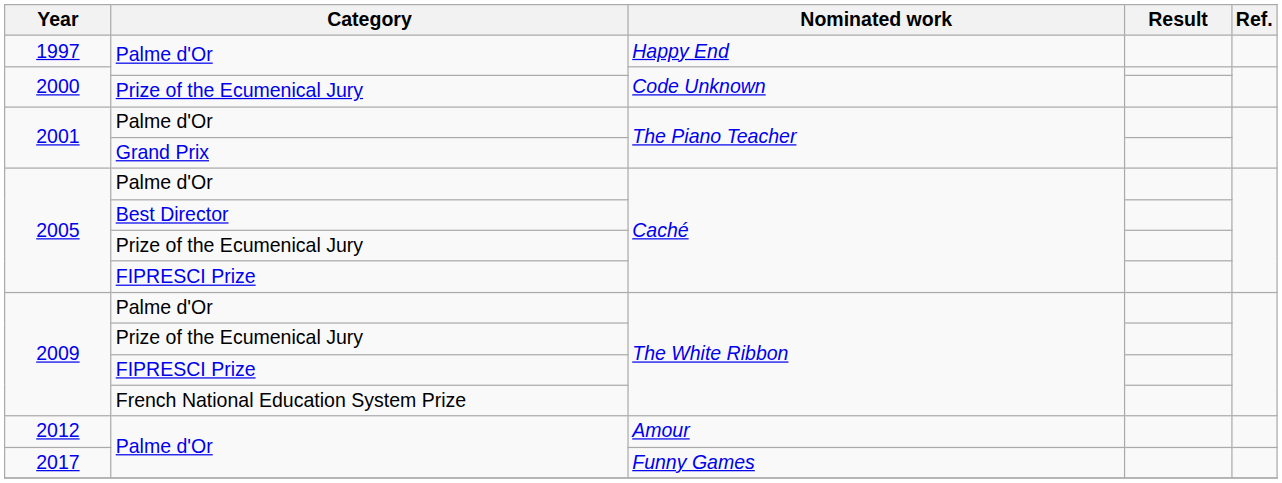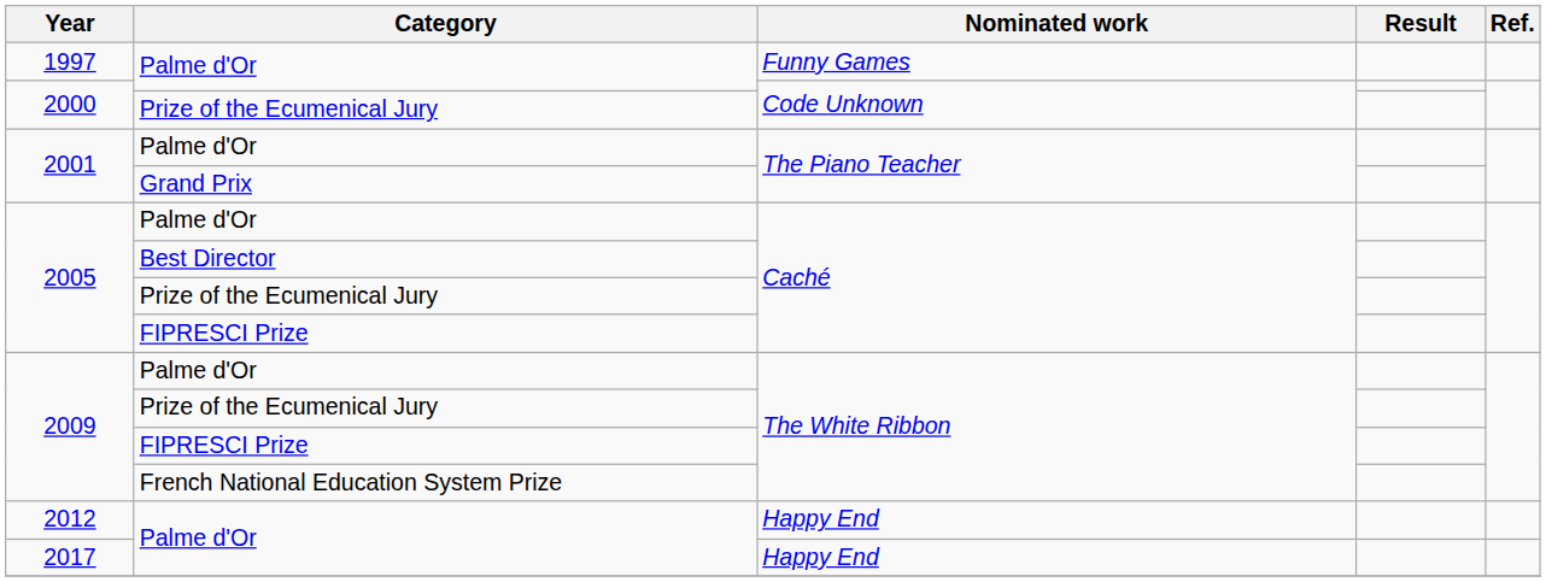 <table class=wikitable>
 <tr>
 <th scope="col" style="width:5em;">Year</th>
 <th scope="col" style="width:26em;">Category</th>
 <th scope="col" style="width:25em;">Nominated work</th>
 <th scope="col" style="width:5em;">Result</th>
 <th>Ref.</th>
 </tr>
 <tr>
 <td style="text-align:center;"><a href='#'>1997</a></td>
 <td rowspan=2><a href='#'>Palme d'Or</a></td>
-<td><em><a href='#'>Happy End</a></em></td>
+<td><em><a href='#'>Funny Games</a></em></td>
 <td></td>
 <td></td>
 </tr>
 <tr>
 <td style="text-align:center;", rowspan=2><a href='#'>2000</a></td>
 <td rowspan=2><em><a href='#'>Code Unknown</a></em></td>
 <td></td>
 <td rowspan=2></td>
 </tr>
 <tr>
 <td><a href='#'>Prize of the Ecumenical Jury</a></td>
 <td></td>
 </tr>
 <tr>
 <td style="text-align:center;", rowspan=2><a href='#'>2001</a></td>
 <td>Palme d'Or</td>
 <td rowspan=2><em><a href='#'>The Piano Teacher</a></em></td>
 <td></td>
 <td rowspan=2></td>
 </tr>
 <tr>
 <td><a href='#'>Grand Prix</a></td>
 <td></td>
 </tr>
 <tr>
 <td style="text-align:center;", rowspan=4><a href='#'>2005</a></td>
 <td>Palme d'Or</td>
 <td rowspan=4><em><a href='#'>Caché</a></em></td>
 <td></td>
 <td rowspan=4></td>
 </tr>
 <tr>
 <td><a href='#'>Best Director</a></td>
 <td></td>
 </tr>
 <tr>
 <td>Prize of the Ecumenical Jury</td>
 <td></td>
 </tr>
 <tr>
 <td><a href='#'>FIPRESCI Prize</a></td>
 <td></td>
 </tr>
 <tr>
 <td style="text-align:center;", rowspan=4><a href='#'>2009</a></td>
 <td>Palme d'Or</td>
 <td rowspan=4><em><a href='#'>The White Ribbon</a></em></td>
 <td></td>
 <td rowspan=4></td>
 </tr>
 <tr>
 <td>Prize of the Ecumenical Jury</td>
 <td></td>
 </tr>
 <tr>
 <td><a href='#'>FIPRESCI Prize</a></td>
 <td></td>
 </tr>
 <tr>
 <td>French National Education System Prize</td>
 <td></td>
 </tr>
 <tr>
 <td style="text-align:center;"><a href='#'>2012</a></td>
 <td rowspan=2><a href='#'>Palme d'Or</a></td>
-<td><em><a href='#'>Amour</a></em></td>
+<td><em><a href='#'>Happy End</a></em></td>
 <td></td>
 <td></td>
 </tr>
 <tr>
 <td style="text-align:center;"><a href='#'>2017</a></td>
-<td><em><a href='#'>Funny Games</a></em></td>
+<td><em><a href='#'>Happy End</a></em></td>
 <td></td>
 <td></td>
 </tr>
 <tr>
 </tr>
 </table>
